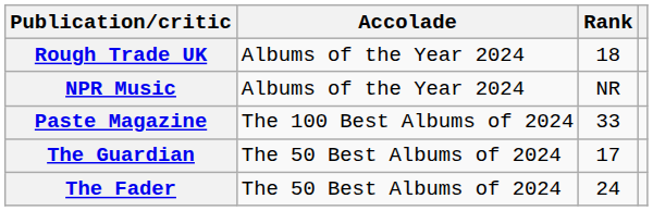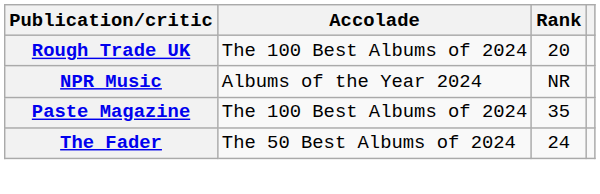 <table class="wikitable sortable plainrowheaders">
 <tr>
 <th scope="col">Publication/critic</th>
 <th scope="col">Accolade</th>
 <th scope="col">Rank</th>
 <th scope="col" class="unsortable"></th>
 </tr>
 <tr>
 <th scope="row"><a href='#'>Rough Trade UK</a></th>
-<td>Albums of the Year 2024</td>
-<td style="text-align: center;">18</td>
+<td>The 100 Best Albums of 2024</td>
+<td style="text-align: center;">20</td>
 <td style="text-align: center;"></td>
 </tr>
 <tr>
 <th scope="row"><a href='#'>NPR Music</a></th>
 <td>Albums of the Year 2024</td>
 <td style="text-align: center;">NR</td>
 <td style="text-align: center;"></td>
 </tr>
 <tr>
 <th scope="row"><a href='#'>Paste Magazine</a></th>
 <td>The 100 Best Albums of 2024</td>
-<td style="text-align: center;">33</td>
-<td style="text-align: center;"></td>
-</tr>
-<tr>
-<th scope="row"><a href='#'>The Guardian</a></th>
-<td>The 50 Best Albums of 2024</td>
-<td style="text-align: center;">17</td>
+<td style="text-align: center;">35</td>
 <td style="text-align: center;"></td>
 </tr>
 <tr>
 <th scope="row"><a href='#'>The Fader</a></th>
 <td>The 50 Best Albums of 2024</td>
 <td style="text-align: center;">24</td>
 <td style="text-align: center;"></td>
 </tr>
 </table>
